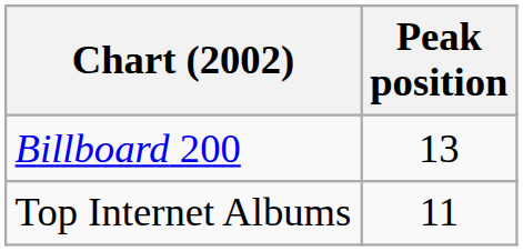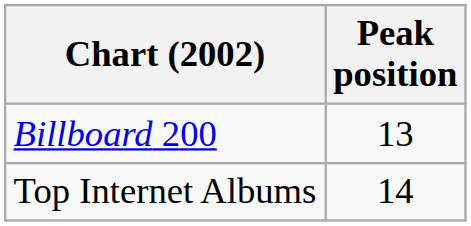 <table class="wikitable">
 <tr>
 <th>Chart (2002)</th>
 <th>Peak<br>position</th>
 </tr>
 <tr>
 <td><a href='#'><em>Billboard</em> 200</a></td>
 <td align="center">13</td>
 </tr>
 <tr>
 <td>Top Internet Albums</td>
-<td align="center">11</td>
+<td align="center">14</td>
 </tr>
 </table>
